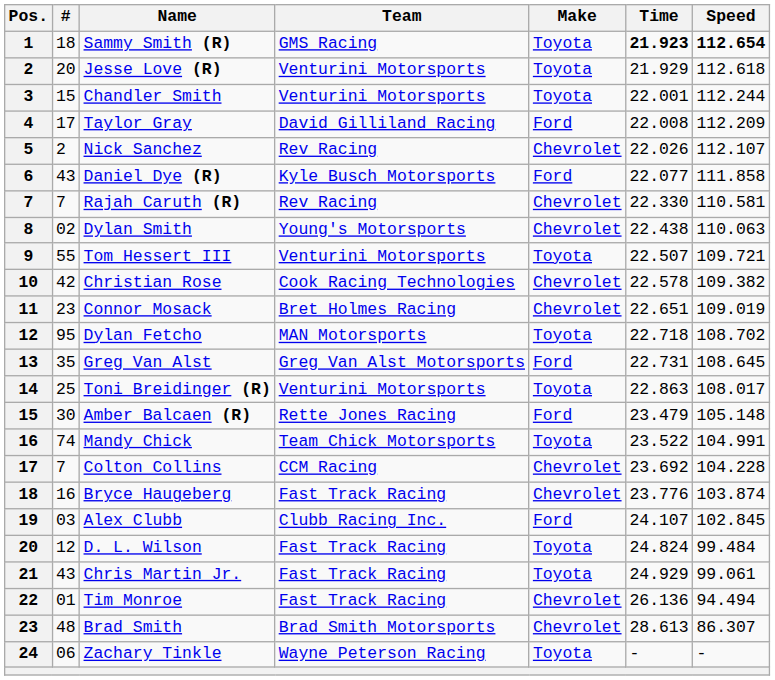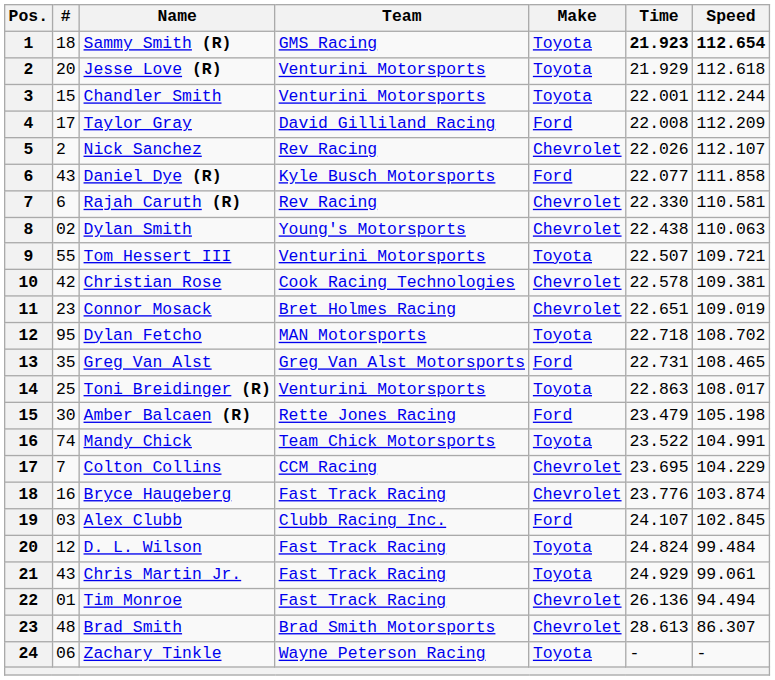 <table class="wikitable" style="font-size:95%">
 <tr>
 <th>Pos.</th>
 <th>#</th>
 <th>Name</th>
 <th>Team</th>
 <th>Make</th>
 <th>Time</th>
 <th>Speed</th>
 </tr>
 <tr>
 <th>1</th>
 <td>18</td>
 <td><a href='#'>Sammy Smith</a> <strong>(R)</strong></td>
 <td><a href='#'>GMS Racing</a></td>
 <td><a href='#'>Toyota</a></td>
 <td><strong>21.923</strong></td>
 <td><strong>112.654</strong></td>
 </tr>
 <tr>
 <th>2</th>
 <td>20</td>
 <td><a href='#'>Jesse Love</a> <strong>(R)</strong></td>
 <td><a href='#'>Venturini Motorsports</a></td>
 <td><a href='#'>Toyota</a></td>
 <td>21.929</td>
 <td>112.618</td>
 </tr>
 <tr>
 <th>3</th>
 <td>15</td>
 <td><a href='#'>Chandler Smith</a></td>
 <td><a href='#'>Venturini Motorsports</a></td>
 <td><a href='#'>Toyota</a></td>
 <td>22.001</td>
 <td>112.244</td>
 </tr>
 <tr>
 <th>4</th>
 <td>17</td>
 <td><a href='#'>Taylor Gray</a></td>
 <td><a href='#'>David Gilliland Racing</a></td>
 <td><a href='#'>Ford</a></td>
 <td>22.008</td>
 <td>112.209</td>
 </tr>
 <tr>
 <th>5</th>
 <td>2</td>
 <td><a href='#'>Nick Sanchez</a></td>
 <td><a href='#'>Rev Racing</a></td>
 <td><a href='#'>Chevrolet</a></td>
 <td>22.026</td>
 <td>112.107</td>
 </tr>
 <tr>
 <th>6</th>
 <td>43</td>
 <td><a href='#'>Daniel Dye</a> <strong>(R)</strong></td>
 <td><a href='#'>Kyle Busch Motorsports</a></td>
 <td><a href='#'>Ford</a></td>
 <td>22.077</td>
 <td>111.858</td>
 </tr>
 <tr>
 <th>7</th>
-<td>7</td>
+<td>6</td>
 <td><a href='#'>Rajah Caruth</a> <strong>(R)</strong></td>
 <td><a href='#'>Rev Racing</a></td>
 <td><a href='#'>Chevrolet</a></td>
 <td>22.330</td>
 <td>110.581</td>
 </tr>
 <tr>
 <th>8</th>
 <td>02</td>
 <td><a href='#'>Dylan Smith</a></td>
 <td><a href='#'>Young's Motorsports</a></td>
 <td><a href='#'>Chevrolet</a></td>
 <td>22.438</td>
 <td>110.063</td>
 </tr>
 <tr>
 <th>9</th>
 <td>55</td>
 <td><a href='#'>Tom Hessert III</a></td>
 <td><a href='#'>Venturini Motorsports</a></td>
 <td><a href='#'>Toyota</a></td>
 <td>22.507</td>
 <td>109.721</td>
 </tr>
 <tr>
 <th>10</th>
 <td>42</td>
 <td><a href='#'>Christian Rose</a></td>
 <td><a href='#'>Cook Racing Technologies</a></td>
 <td><a href='#'>Chevrolet</a></td>
 <td>22.578</td>
-<td>109.382</td>
+<td>109.381</td>
 </tr>
 <tr>
 <th>11</th>
 <td>23</td>
 <td><a href='#'>Connor Mosack</a></td>
 <td><a href='#'>Bret Holmes Racing</a></td>
 <td><a href='#'>Chevrolet</a></td>
 <td>22.651</td>
 <td>109.019</td>
 </tr>
 <tr>
 <th>12</th>
 <td>95</td>
 <td><a href='#'>Dylan Fetcho</a></td>
 <td><a href='#'>MAN Motorsports</a></td>
 <td><a href='#'>Toyota</a></td>
 <td>22.718</td>
 <td>108.702</td>
 </tr>
 <tr>
 <th>13</th>
 <td>35</td>
 <td><a href='#'>Greg Van Alst</a></td>
 <td><a href='#'>Greg Van Alst Motorsports</a></td>
 <td><a href='#'>Ford</a></td>
 <td>22.731</td>
-<td>108.645</td>
+<td>108.465</td>
 </tr>
 <tr>
 <th>14</th>
 <td>25</td>
 <td><a href='#'>Toni Breidinger</a> <strong>(R)</strong></td>
 <td><a href='#'>Venturini Motorsports</a></td>
 <td><a href='#'>Toyota</a></td>
 <td>22.863</td>
 <td>108.017</td>
 </tr>
 <tr>
 <th>15</th>
 <td>30</td>
 <td><a href='#'>Amber Balcaen</a> <strong>(R)</strong></td>
 <td><a href='#'>Rette Jones Racing</a></td>
 <td><a href='#'>Ford</a></td>
 <td>23.479</td>
-<td>105.148</td>
+<td>105.198</td>
 </tr>
 <tr>
 <th>16</th>
 <td>74</td>
 <td><a href='#'>Mandy Chick</a></td>
 <td><a href='#'>Team Chick Motorsports</a></td>
 <td><a href='#'>Toyota</a></td>
 <td>23.522</td>
 <td>104.991</td>
 </tr>
 <tr>
 <th>17</th>
 <td>7</td>
 <td><a href='#'>Colton Collins</a></td>
 <td><a href='#'>CCM Racing</a></td>
 <td><a href='#'>Chevrolet</a></td>
-<td>23.692</td>
-<td>104.228</td>
+<td>23.695</td>
+<td>104.229</td>
 </tr>
 <tr>
 <th>18</th>
 <td>16</td>
 <td><a href='#'>Bryce Haugeberg</a></td>
 <td><a href='#'>Fast Track Racing</a></td>
 <td><a href='#'>Chevrolet</a></td>
 <td>23.776</td>
 <td>103.874</td>
 </tr>
 <tr>
 <th>19</th>
 <td>03</td>
 <td><a href='#'>Alex Clubb</a></td>
 <td><a href='#'>Clubb Racing Inc.</a></td>
 <td><a href='#'>Ford</a></td>
 <td>24.107</td>
 <td>102.845</td>
 </tr>
 <tr>
 <th>20</th>
 <td>12</td>
 <td><a href='#'>D. L. Wilson</a></td>
 <td><a href='#'>Fast Track Racing</a></td>
 <td><a href='#'>Toyota</a></td>
 <td>24.824</td>
 <td>99.484</td>
 </tr>
 <tr>
 <th>21</th>
 <td>43</td>
 <td><a href='#'>Chris Martin Jr.</a></td>
 <td><a href='#'>Fast Track Racing</a></td>
 <td><a href='#'>Toyota</a></td>
 <td>24.929</td>
 <td>99.061</td>
 </tr>
 <tr>
 <th>22</th>
 <td>01</td>
 <td><a href='#'>Tim Monroe</a></td>
 <td><a href='#'>Fast Track Racing</a></td>
 <td><a href='#'>Chevrolet</a></td>
 <td>26.136</td>
 <td>94.494</td>
 </tr>
 <tr>
 <th>23</th>
 <td>48</td>
 <td><a href='#'>Brad Smith</a></td>
 <td><a href='#'>Brad Smith Motorsports</a></td>
 <td><a href='#'>Chevrolet</a></td>
 <td>28.613</td>
 <td>86.307</td>
 </tr>
 <tr>
 <th>24</th>
 <td>06</td>
 <td><a href='#'>Zachary Tinkle</a></td>
 <td><a href='#'>Wayne Peterson Racing</a></td>
 <td><a href='#'>Toyota</a></td>
 <td>-</td>
 <td>-</td>
 </tr>
 <tr>
 <th colspan="7"></th>
 </tr>
 </table>
